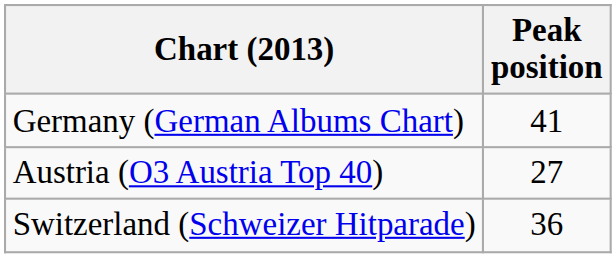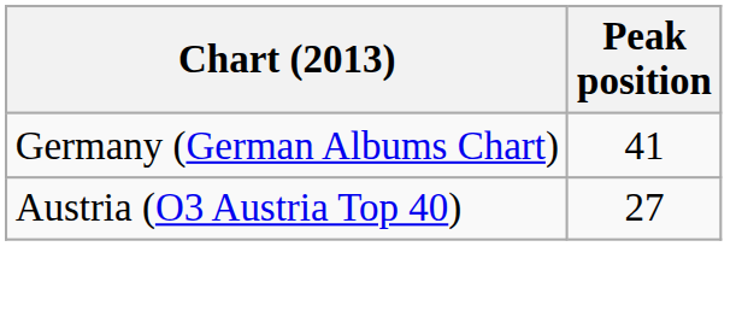 <table class="wikitable">
 <tr>
 <th>Chart (2013)</th>
 <th>Peak<br>position</th>
 </tr>
 <tr>
 <td>Germany (<a href='#'>German Albums Chart</a>)</td>
 <td align="center">41</td>
 </tr>
 <tr>
 <td>Austria (<a href='#'>O3 Austria Top 40</a>)</td>
 <td align="center">27</td>
 </tr>
-<tr>
-<td>Switzerland (<a href='#'>Schweizer Hitparade</a>)</td>
-<td align="center">36</td>
-</tr>
 </table>
